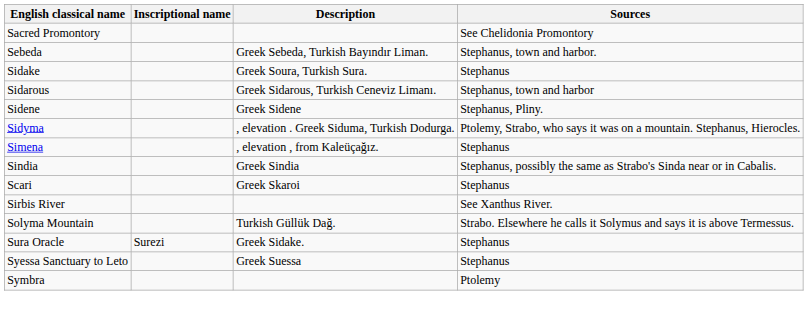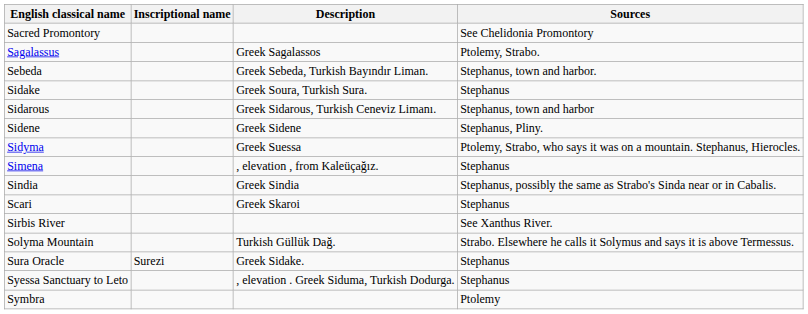 <table class="wikitable sortable">
 <tr>
 <th>English classical name</th>
 <th>Inscriptional name</th>
 <th>Description</th>
 <th>Sources</th>
 </tr>
 <tr>
 <td>Sacred Promontory</td>
 <td></td>
 <td></td>
 <td>See Chelidonia Promontory</td>
+</tr>
+<tr>
+<td><a href='#'>Sagalassus</a></td>
+<td></td>
+<td>Greek Sagalassos</td>
+<td>Ptolemy, Strabo.</td>
 </tr>
 <tr>
 <td>Sebeda</td>
 <td></td>
 <td>Greek Sebeda, Turkish Bayındır Liman.</td>
 <td>Stephanus, town and harbor.</td>
 </tr>
 <tr>
 <td>Sidake</td>
 <td></td>
 <td>Greek Soura, Turkish Sura.</td>
 <td>Stephanus</td>
 </tr>
 <tr>
 <td>Sidarous</td>
 <td></td>
 <td>Greek Sidarous, Turkish Ceneviz Limanı.</td>
 <td>Stephanus, town and harbor</td>
 </tr>
 <tr>
 <td>Sidene</td>
 <td></td>
 <td>Greek Sidene</td>
 <td>Stephanus, Pliny.</td>
 </tr>
 <tr>
 <td><a href='#'>Sidyma</a></td>
 <td></td>
-<td>, elevation . Greek Siduma, Turkish Dodurga.</td>
+<td>Greek Suessa</td>
 <td>Ptolemy, Strabo, who says it was on a mountain. Stephanus, Hierocles.</td>
 </tr>
 <tr>
 <td><a href='#'>Simena</a></td>
 <td></td>
 <td>, elevation ,  from Kaleüçağız.</td>
 <td>Stephanus</td>
 </tr>
 <tr>
 <td>Sindia</td>
 <td></td>
 <td>Greek Sindia</td>
 <td>Stephanus, possibly the same as Strabo's Sinda near or in Cabalis.</td>
 </tr>
 <tr>
 <td>Scari</td>
 <td></td>
 <td>Greek Skaroi</td>
 <td>Stephanus</td>
 </tr>
 <tr>
 <td>Sirbis River</td>
 <td></td>
 <td></td>
 <td>See Xanthus River.</td>
 </tr>
 <tr>
 <td>Solyma Mountain</td>
 <td></td>
 <td>Turkish Güllük Dağ.</td>
 <td>Strabo. Elsewhere he calls it Solymus and says it is above Termessus.</td>
 </tr>
 <tr>
 <td>Sura Oracle</td>
 <td>Surezi</td>
 <td>Greek Sidake.</td>
 <td>Stephanus</td>
 </tr>
 <tr>
 <td>Syessa Sanctuary to Leto</td>
 <td></td>
-<td>Greek Suessa</td>
+<td>, elevation . Greek Siduma, Turkish Dodurga.</td>
 <td>Stephanus</td>
 </tr>
 <tr>
 <td>Symbra</td>
 <td></td>
 <td></td>
 <td>Ptolemy</td>
 </tr>
 </table>
